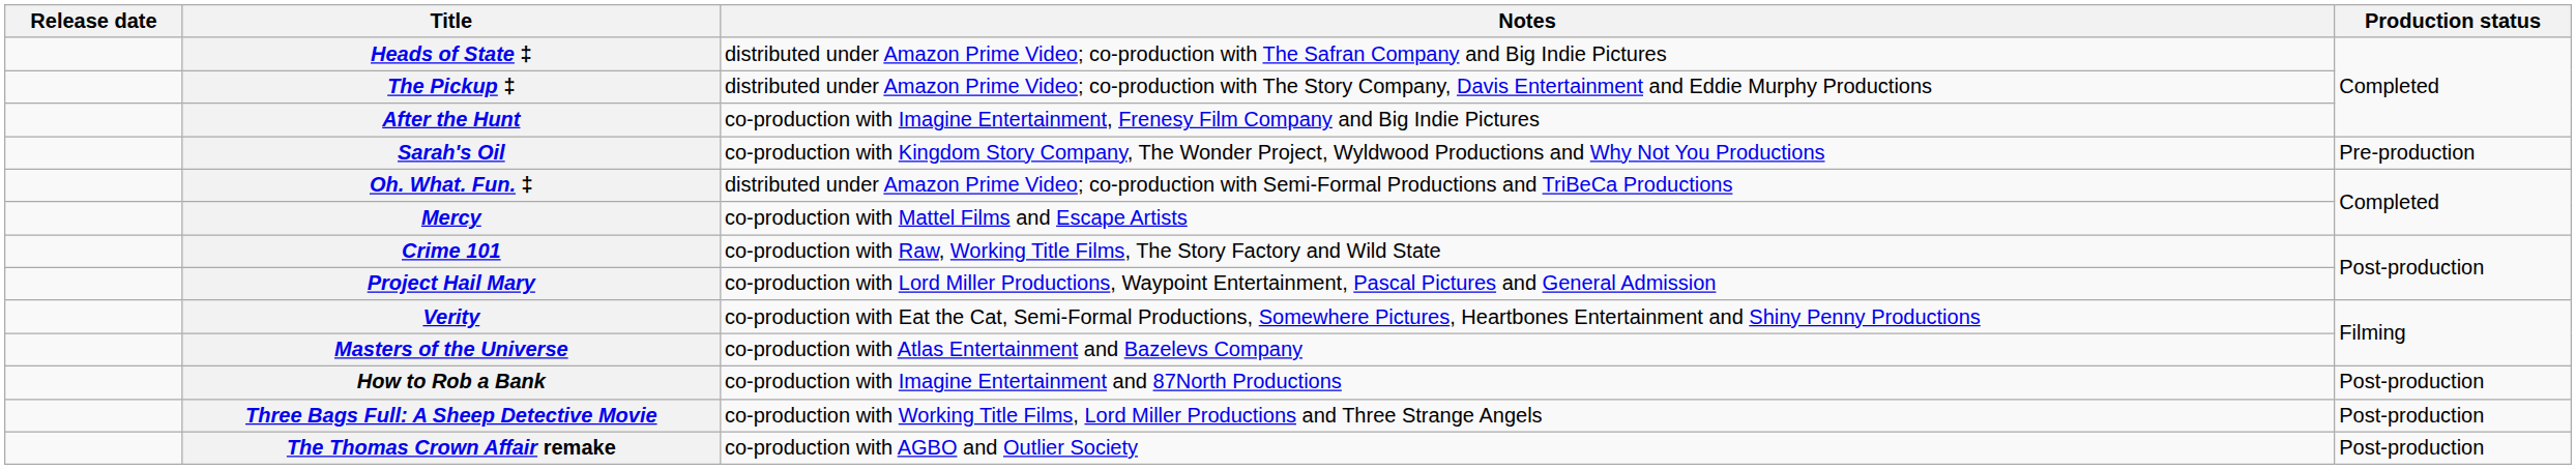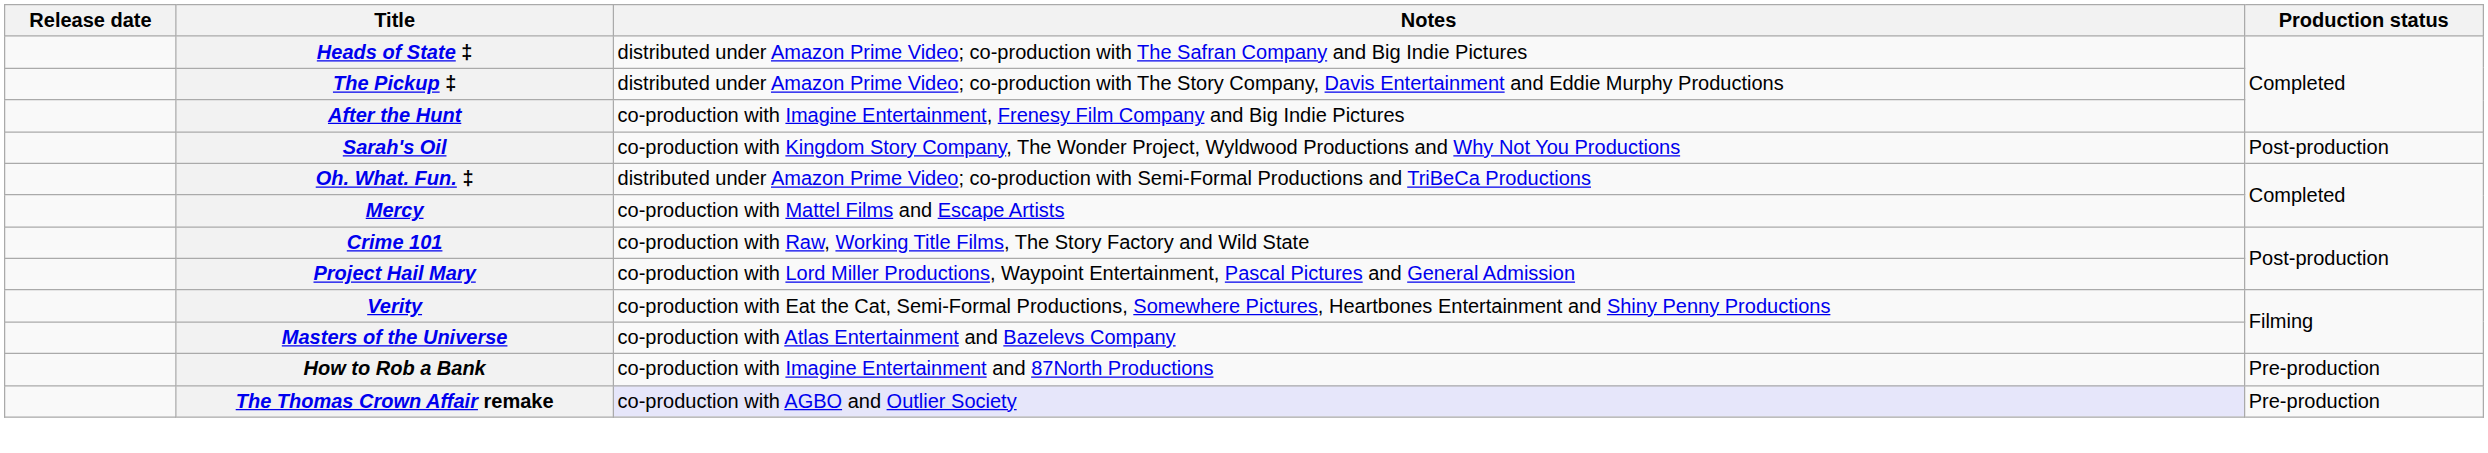 <table class="wikitable plainrowheaders sortable" style="width:100%;">
 <tr>
 <th scope="col" style="width:130px;">Release date</th>
 <th scope="col">Title</th>
 <th scope="col">Notes</th>
 <th scope="col">Production status</th>
 </tr>
 <tr>
 <td align="right"></td>
 <th scope="row"><em><a href='#'>Heads of State</a></em> ‡</th>
 <td>distributed under <a href='#'>Amazon Prime Video</a>; co-production with <a href='#'>The Safran Company</a> and Big Indie Pictures</td>
 <td rowspan="3">Completed</td>
 </tr>
 <tr>
 <td align="right"></td>
 <th scope="row"><em><a href='#'>The Pickup</a></em> ‡</th>
 <td>distributed under <a href='#'>Amazon Prime Video</a>; co-production with The Story Company, <a href='#'>Davis Entertainment</a> and Eddie Murphy Productions</td>
 </tr>
 <tr>
 <td align="right"></td>
 <th scope="row"><em><a href='#'>After the Hunt</a></em></th>
 <td>co-production with <a href='#'>Imagine Entertainment</a>, <a href='#'>Frenesy Film Company</a> and Big Indie Pictures</td>
 </tr>
 <tr>
 <td align="right"></td>
 <th scope="row"><em><a href='#'>Sarah's Oil</a></em></th>
 <td>co-production with <a href='#'>Kingdom Story Company</a>, The Wonder Project, Wyldwood Productions and <a href='#'>Why Not You Productions</a></td>
-<td>Pre-production</td>
+<td>Post-production</td>
 </tr>
 <tr>
 <td align="right"></td>
 <th scope="row"><em><a href='#'>Oh. What. Fun.</a></em> ‡</th>
 <td>distributed under <a href='#'>Amazon Prime Video</a>; co-production with Semi-Formal Productions and <a href='#'>TriBeCa Productions</a></td>
 <td rowspan="2">Completed</td>
 </tr>
 <tr>
 <td align="right"></td>
 <th scope="row"><em><a href='#'>Mercy</a></em></th>
 <td>co-production with <a href='#'>Mattel Films</a> and <a href='#'>Escape Artists</a></td>
 </tr>
 <tr>
 <td align="right"></td>
 <th scope="row"><em><a href='#'>Crime 101</a></em></th>
 <td>co-production with <a href='#'>Raw</a>, <a href='#'>Working Title Films</a>, The Story Factory and Wild State</td>
 <td rowspan="2">Post-production</td>
 </tr>
 <tr>
 <td align="right"></td>
 <th scope="row"><em><a href='#'>Project Hail Mary</a></em></th>
 <td>co-production with <a href='#'>Lord Miller Productions</a>, Waypoint Entertainment, <a href='#'>Pascal Pictures</a> and <a href='#'>General Admission</a></td>
 </tr>
 <tr>
 <td align="right"></td>
 <th scope="row"><em><a href='#'>Verity</a></em></th>
 <td>co-production with Eat the Cat, Semi-Formal Productions, <a href='#'>Somewhere Pictures</a>, Heartbones Entertainment and <a href='#'>Shiny Penny Productions</a></td>
 <td rowspan="2">Filming</td>
 </tr>
 <tr>
 <td align="right"></td>
 <th scope="row"><em><a href='#'>Masters of the Universe</a></em></th>
 <td>co-production with <a href='#'>Atlas Entertainment</a> and <a href='#'>Bazelevs Company</a></td>
 </tr>
 <tr>
 <td align="right"></td>
 <th scope="row"><em>How to Rob a Bank</em></th>
 <td>co-production with <a href='#'>Imagine Entertainment</a> and <a href='#'>87North Productions</a></td>
-<td>Post-production</td>
-</tr>
-<tr>
-<td align="right"></td>
-<th scope="row"><em><a href='#'>Three Bags Full: A Sheep Detective Movie</a></em></th>
-<td>co-production with <a href='#'>Working Title Films</a>, <a href='#'>Lord Miller Productions</a> and Three Strange Angels</td>
-<td>Post-production</td>
+<td>Pre-production</td>
 </tr>
 <tr>
 <td align="right"></td>
 <th scope="row"><em><a href='#'>The Thomas Crown Affair</a></em> remake</th>
-<td>co-production with <a href='#'>AGBO</a> and <a href='#'>Outlier Society</a></td>
-<td>Post-production</td>
+<td style="background: lavender;">co-production with <a href='#'>AGBO</a> and <a href='#'>Outlier Society</a></td>
+<td>Pre-production</td>
 </tr>
 </table>
